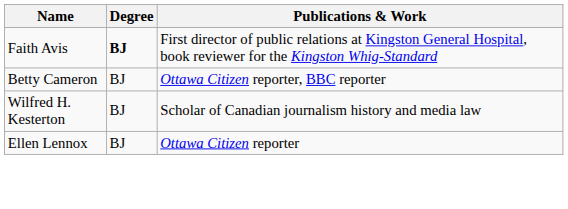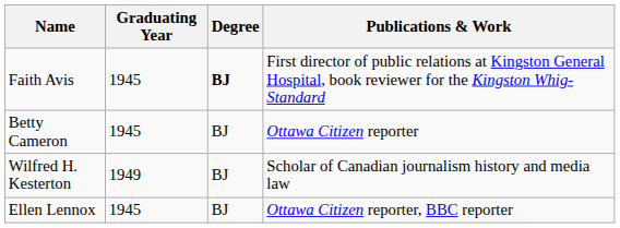 <table class="wikitable">
 <tr>
 <th>Name</th>
+<th>Graduating Year</th>
 <th>Degree</th>
 <th>Publications & Work</th>
 </tr>
 <tr>
 <td>Faith Avis</td>
+<td>1945</td>
 <td><strong>BJ</strong></td>
 <td>First director of public relations at <a href='#'>Kingston General Hospital</a>, book reviewer for the <em><a href='#'>Kingston Whig-Standard</a></em></td>
 </tr>
 <tr>
 <td>Betty Cameron</td>
+<td>1945</td>
 <td>BJ</td>
-<td><em><a href='#'>Ottawa Citizen</a></em> reporter, <a href='#'>BBC</a> reporter</td>
+<td><em><a href='#'>Ottawa Citizen</a></em> reporter</td>
 </tr>
 <tr>
 <td>Wilfred H. Kesterton</td>
+<td>1949</td>
 <td>BJ</td>
 <td>Scholar of Canadian journalism history and media law</td>
 </tr>
 <tr>
 <td>Ellen Lennox</td>
+<td>1945</td>
 <td>BJ</td>
-<td><em><a href='#'>Ottawa Citizen</a></em> reporter</td>
+<td><em><a href='#'>Ottawa Citizen</a></em> reporter, <a href='#'>BBC</a> reporter</td>
 </tr>
 </table>
